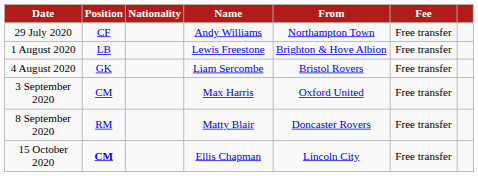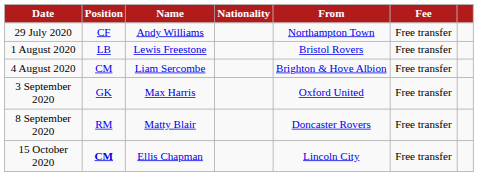 <table class="wikitable"  style="text-align:center; font-size:90%; ">
 <tr>
 <th style="background:#B11B1B;color:#fff;; width:120px;">Date</th>
 <th style="background:#B11B1B;color:#fff;; width:50px;">Position</th>
+<th style="background:#B11B1B;color:#fff;; width:150px;">Name</th>
 <th style="background:#B11B1B;color:#fff;; width:50px;">Nationality</th>
-<th style="background:#B11B1B;color:#fff;; width:150px;">Name</th>
 <th style="background:#B11B1B;color:#fff;; width:200px;">From</th>
 <th style="background:#B11B1B;color:#fff;; width:110px;">Fee</th>
 <th style="background:#B11B1B;color:#fff;; width:25px;"></th>
 </tr>
 <tr>
 <td>29 July 2020</td>
 <td><a href='#'>CF</a></td>
+<td><a href='#'>Andy Williams</a></td>
 <td></td>
-<td><a href='#'>Andy Williams</a></td>
 <td> <a href='#'>Northampton Town</a></td>
 <td>Free transfer</td>
 <td></td>
 </tr>
 <tr>
 <td>1 August 2020</td>
 <td><a href='#'>LB</a></td>
+<td><a href='#'>Lewis Freestone</a></td>
 <td></td>
-<td><a href='#'>Lewis Freestone</a></td>
+<td> <a href='#'>Bristol Rovers</a></td>
+<td>Free transfer</td>
+<td></td>
+</tr>
+<tr>
+<td>4 August 2020</td>
+<td><a href='#'>CM</a></td>
+<td><a href='#'>Liam Sercombe</a></td>
+<td></td>
 <td> <a href='#'>Brighton & Hove Albion</a></td>
 <td>Free transfer</td>
 <td></td>
 </tr>
 <tr>
-<td>4 August 2020</td>
+<td>3 September 2020</td>
 <td><a href='#'>GK</a></td>
+<td><a href='#'>Max Harris</a></td>
 <td></td>
-<td><a href='#'>Liam Sercombe</a></td>
-<td> <a href='#'>Bristol Rovers</a></td>
-<td>Free transfer</td>
-<td></td>
-</tr>
-<tr>
-<td>3 September 2020</td>
-<td><a href='#'>CM</a></td>
-<td></td>
-<td><a href='#'>Max Harris</a></td>
 <td> <a href='#'>Oxford United</a></td>
 <td>Free transfer</td>
 <td></td>
 </tr>
 <tr>
 <td>8 September 2020</td>
 <td><a href='#'>RM</a></td>
+<td><a href='#'>Matty Blair</a></td>
 <td></td>
-<td><a href='#'>Matty Blair</a></td>
 <td> <a href='#'>Doncaster Rovers</a></td>
 <td>Free transfer</td>
 <td></td>
 </tr>
 <tr>
 <td>15 October 2020</td>
 <td><strong><a href='#'>CM</a></strong></td>
+<td><a href='#'>Ellis Chapman</a></td>
 <td></td>
-<td><a href='#'>Ellis Chapman</a></td>
 <td> <a href='#'>Lincoln City</a></td>
 <td>Free transfer</td>
 <td></td>
 </tr>
 </table>
